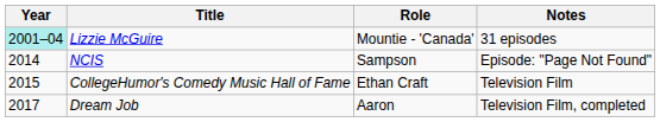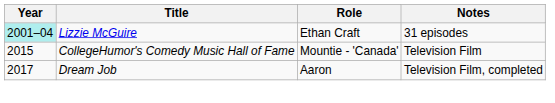 <table class="wikitable sortable">
 <tr>
 <th>Year</th>
 <th>Title</th>
 <th>Role</th>
 <th class="unsortable">Notes</th>
 </tr>
 <tr>
 <td style="background: paleturquoise;">2001–04</td>
 <td><em><a href='#'>Lizzie McGuire</a></em></td>
-<td>Mountie - 'Canada'</td>
+<td>Ethan Craft</td>
 <td>31 episodes</td>
-</tr>
-<tr>
-<td>2014</td>
-<td><em><a href='#'>NCIS</a></em></td>
-<td>Sampson</td>
-<td>Episode: "Page Not Found"</td>
 </tr>
 <tr>
 <td>2015</td>
 <td><em>CollegeHumor's Comedy Music Hall of Fame </em></td>
-<td>Ethan Craft</td>
+<td>Mountie - 'Canada'</td>
 <td>Television Film</td>
 </tr>
 <tr>
 <td>2017</td>
 <td><em>Dream Job</em></td>
 <td>Aaron</td>
 <td>Television Film, completed</td>
 </tr>
 </table>
